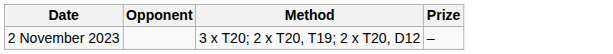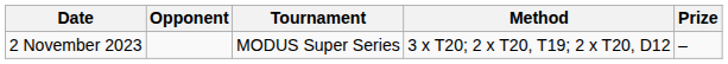 <table class="wikitable">
 <tr>
 <th>Date</th>
 <th>Opponent</th>
+<th>Tournament</th>
 <th>Method</th>
 <th>Prize</th>
 </tr>
 <tr>
 <td>2 November 2023</td>
 <td></td>
+<td>MODUS Super Series</td>
 <td>3 x T20; 2 x T20, T19; 2 x T20, D12</td>
 <td>–</td>
 </tr>
 </table>
